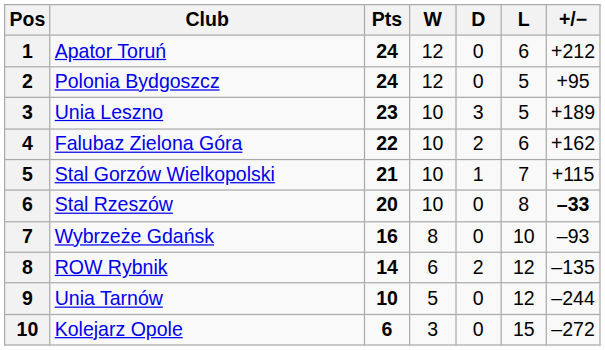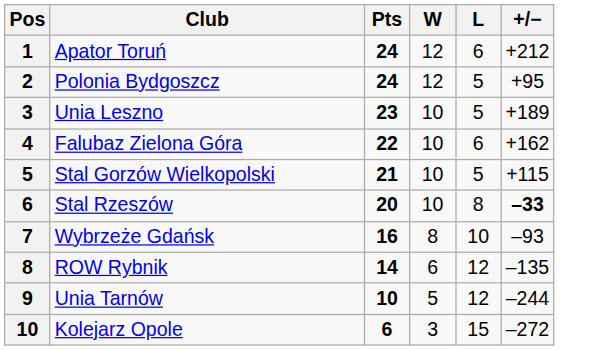 <table class="wikitable">
 <tr>
 <th width=30>Pos</th>
 <th width=250>Club</th>
 <th width=30>Pts</th>
 <th width=30>W</th>
-<th width=30>D</th>
 <th width=30>L</th>
 <th width=30>+/−</th>
 </tr>
 <tr align=center>
 <th>1</th>
 <td align=left><a href='#'>Apator Toruń</a></td>
 <td><strong>24</strong></td>
 <td>12</td>
-<td>0</td>
 <td>6</td>
 <td>+212</td>
 </tr>
 <tr align=center>
 <th>2</th>
 <td align=left><a href='#'>Polonia Bydgoszcz</a></td>
 <td><strong>24</strong></td>
 <td>12</td>
-<td>0</td>
 <td>5</td>
 <td>+95</td>
 </tr>
 <tr align=center>
 <th>3</th>
 <td align=left><a href='#'>Unia Leszno</a></td>
 <td><strong>23</strong></td>
 <td>10</td>
-<td>3</td>
 <td>5</td>
 <td>+189</td>
 </tr>
 <tr align=center>
 <th>4</th>
 <td align=left><a href='#'>Falubaz Zielona Góra</a></td>
 <td><strong>22</strong></td>
 <td>10</td>
-<td>2</td>
 <td>6</td>
 <td>+162</td>
 </tr>
 <tr align=center>
 <th>5</th>
 <td align=left><a href='#'>Stal Gorzów Wielkopolski</a></td>
 <td><strong>21</strong></td>
 <td>10</td>
-<td>1</td>
-<td>7</td>
+<td>5</td>
 <td>+115</td>
 </tr>
 <tr align=center>
 <th>6</th>
 <td align=left><a href='#'>Stal Rzeszów</a></td>
 <td><strong>20</strong></td>
 <td>10</td>
-<td>0</td>
 <td>8</td>
 <td><strong>–33</strong></td>
 </tr>
 <tr align=center>
 <th>7</th>
 <td align=left><a href='#'>Wybrzeże Gdańsk</a></td>
 <td><strong>16</strong></td>
 <td>8</td>
-<td>0</td>
 <td>10</td>
 <td>–93</td>
 </tr>
 <tr align=center>
 <th>8</th>
 <td align=left><a href='#'>ROW Rybnik</a></td>
 <td><strong>14</strong></td>
 <td>6</td>
-<td>2</td>
 <td>12</td>
 <td>–135</td>
 </tr>
 <tr align=center>
 <th>9</th>
 <td align=left><a href='#'>Unia Tarnów</a></td>
 <td><strong>10</strong></td>
 <td>5</td>
-<td>0</td>
 <td>12</td>
 <td>–244</td>
 </tr>
 <tr align=center>
 <th>10</th>
 <td align=left><a href='#'>Kolejarz Opole</a></td>
 <td><strong>6</strong></td>
 <td>3</td>
-<td>0</td>
 <td>15</td>
 <td>–272</td>
 </tr>
 </table>
